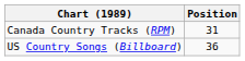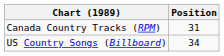 <table class="wikitable sortable">
 <tr>
 <th scope="col">Chart (1989)</th>
 <th scope="col">Position</th>
 </tr>
 <tr>
 <td>Canada Country Tracks (<em><a href='#'>RPM</a></em>)</td>
 <td align="center">31</td>
 </tr>
 <tr>
 <td>US <a href='#'>Country Songs</a> (<em><a href='#'>Billboard</a></em>)</td>
-<td align="center">36</td>
+<td align="center">34</td>
 </tr>
 </table>
